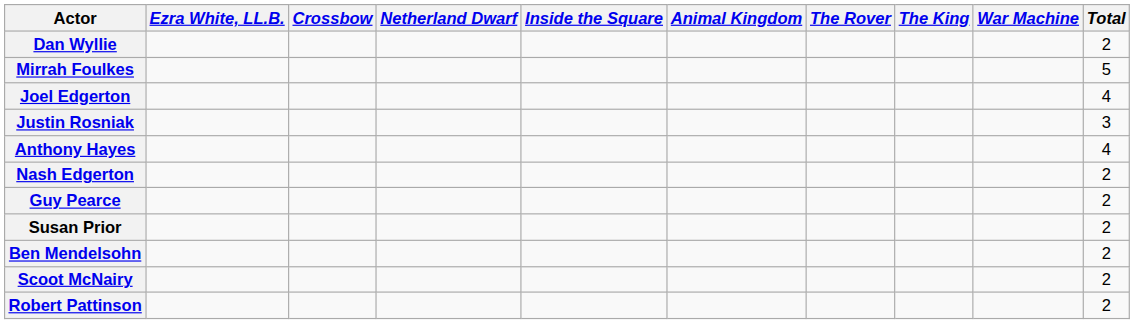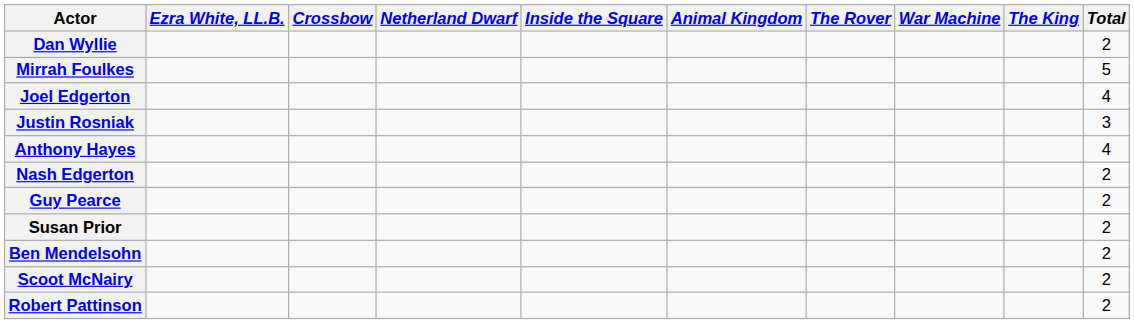 <table class="wikitable sortable" style="text-align:center;font-size:90%;">
 <tr style="vertical-align:bottom;">
 <th>Actor</th>
 <th><em><a href='#'>Ezra White, LL.B.</a></em></th>
 <th><em><a href='#'>Crossbow</a></em></th>
 <th><em><a href='#'>Netherland Dwarf</a></em></th>
 <th><em><a href='#'>Inside the Square</a></em></th>
 <th><em><a href='#'>Animal Kingdom</a></em></th>
 <th><em><a href='#'>The Rover</a></em></th>
+<th><em><a href='#'>War Machine</a></em></th>
 <th><em><a href='#'>The King</a></em></th>
-<th><em><a href='#'>War Machine</a></em></th>
 <th><em> Total </em></th>
 </tr>
 <tr>
 <th><a href='#'>Dan Wyllie</a></th>
 <td></td>
 <td></td>
 <td></td>
 <td></td>
 <td></td>
 <td></td>
 <td></td>
 <td></td>
 <td>2</td>
 </tr>
 <tr>
 <th><a href='#'>Mirrah Foulkes</a></th>
 <td></td>
 <td></td>
 <td></td>
 <td></td>
 <td></td>
 <td></td>
 <td></td>
 <td></td>
 <td>5</td>
 </tr>
 <tr>
 <th><a href='#'>Joel Edgerton</a></th>
 <td></td>
 <td></td>
 <td></td>
 <td></td>
 <td></td>
 <td></td>
 <td></td>
 <td></td>
 <td>4</td>
 </tr>
 <tr>
 <th><a href='#'>Justin Rosniak</a></th>
 <td></td>
 <td></td>
 <td></td>
 <td></td>
 <td></td>
 <td></td>
 <td></td>
 <td></td>
 <td>3</td>
 </tr>
 <tr>
 <th><a href='#'>Anthony Hayes</a></th>
 <td></td>
 <td></td>
 <td></td>
 <td></td>
 <td></td>
 <td></td>
 <td></td>
 <td></td>
 <td>4</td>
 </tr>
 <tr>
 <th><a href='#'>Nash Edgerton</a></th>
 <td></td>
 <td></td>
 <td></td>
 <td></td>
 <td></td>
 <td></td>
 <td></td>
 <td></td>
 <td>2</td>
 </tr>
 <tr>
 <th><a href='#'>Guy Pearce</a></th>
 <td></td>
 <td></td>
 <td></td>
 <td></td>
 <td></td>
 <td></td>
 <td></td>
 <td></td>
 <td>2</td>
 </tr>
 <tr>
 <th>Susan Prior</th>
 <td></td>
 <td></td>
 <td></td>
 <td></td>
 <td></td>
 <td></td>
 <td></td>
 <td></td>
 <td>2</td>
 </tr>
 <tr>
 <th><a href='#'>Ben Mendelsohn</a></th>
 <td></td>
 <td></td>
 <td></td>
 <td></td>
 <td></td>
 <td></td>
 <td></td>
 <td></td>
 <td>2</td>
 </tr>
 <tr>
 <th><a href='#'>Scoot McNairy</a></th>
 <td></td>
 <td></td>
 <td></td>
 <td></td>
 <td></td>
 <td></td>
 <td></td>
 <td></td>
 <td>2</td>
 </tr>
 <tr>
 <th><a href='#'>Robert Pattinson</a></th>
 <td></td>
 <td></td>
 <td></td>
 <td></td>
 <td></td>
 <td></td>
 <td></td>
 <td></td>
 <td>2</td>
 </tr>
 </table>
